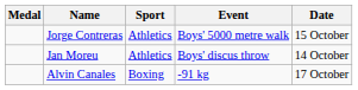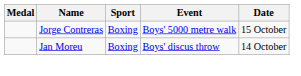 <table class="wikitable sortable"  style="font-size:95%">
 <tr>
 <th>Medal</th>
 <th>Name</th>
 <th>Sport</th>
 <th>Event</th>
 <th>Date</th>
 </tr>
 <tr>
 <td></td>
 <td><a href='#'>Jorge Contreras</a></td>
-<td><a href='#'>Athletics</a></td>
+<td><a href='#'>Boxing</a></td>
 <td><a href='#'>Boys' 5000 metre walk</a></td>
 <td>15 October</td>
 </tr>
 <tr>
 <td></td>
 <td><a href='#'>Jan Moreu</a></td>
-<td><a href='#'>Athletics</a></td>
+<td><a href='#'>Boxing</a></td>
 <td><a href='#'>Boys' discus throw</a></td>
 <td>14 October</td>
 </tr>
-<tr>
-<td></td>
-<td><a href='#'>Alvin Canales</a></td>
-<td><a href='#'>Boxing</a></td>
-<td><a href='#'>-91 kg</a></td>
-<td>17 October</td>
-</tr>
 </table>
